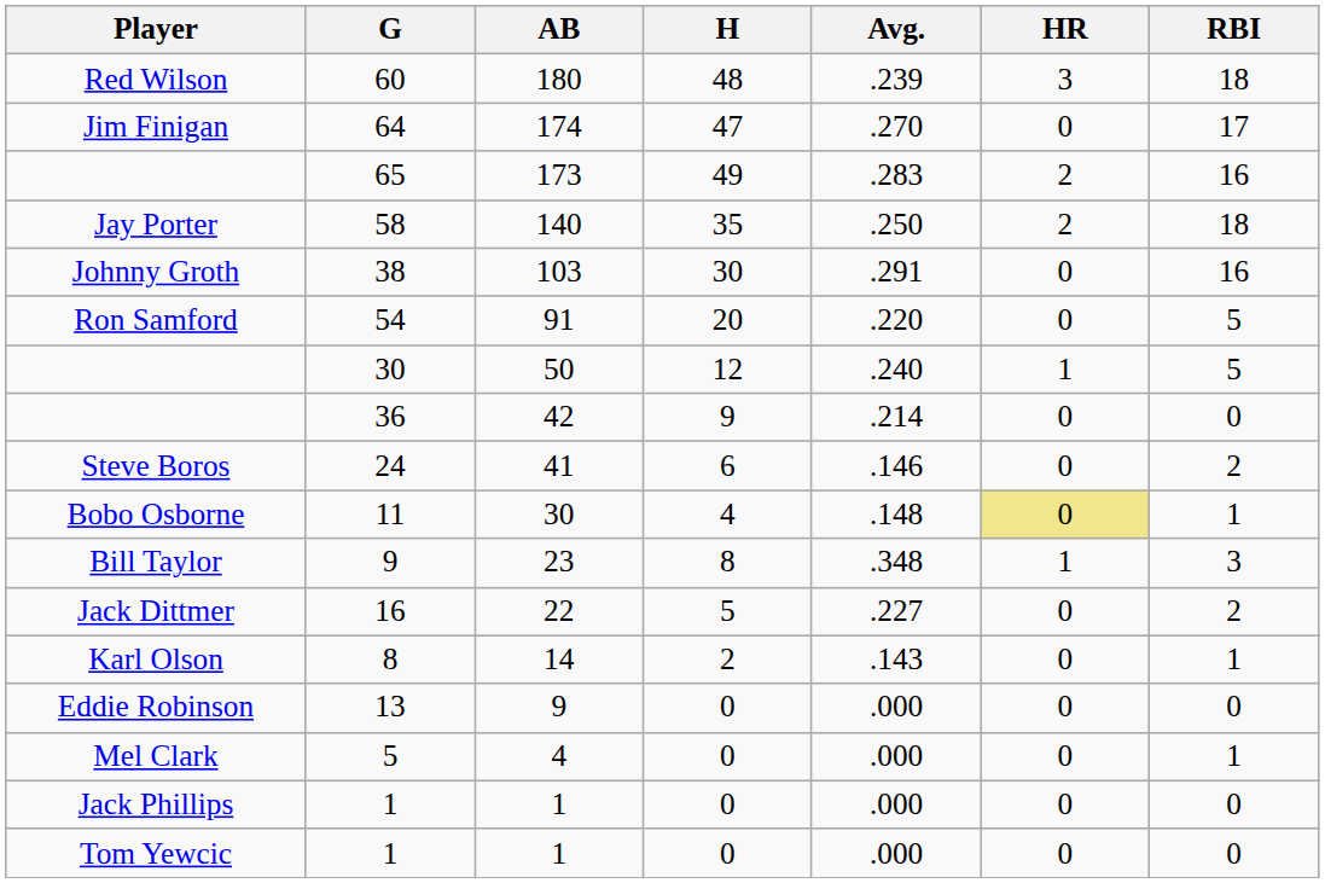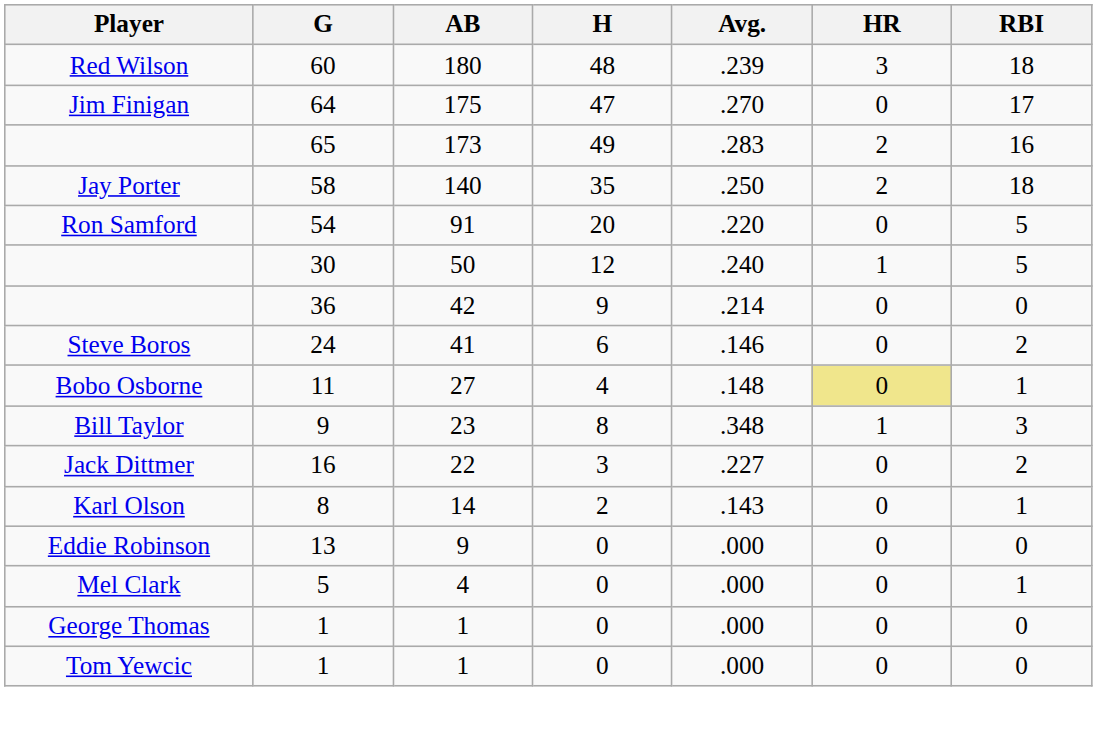 <table class="wikitable sortable">
 <tr>
 <th bgcolor="#DDDDFF" width="16%">Player</th>
 <th bgcolor="#DDDDFF" width="9%">G</th>
 <th bgcolor="#DDDDFF" width="9%">AB</th>
 <th bgcolor="#DDDDFF" width="9%">H</th>
 <th bgcolor="#DDDDFF" width="9%">Avg.</th>
 <th bgcolor="#DDDDFF" width="9%">HR</th>
 <th bgcolor="#DDDDFF" width="9%">RBI</th>
 </tr>
 <tr align="center">
 <td><a href='#'>Red Wilson</a></td>
 <td>60</td>
 <td>180</td>
 <td>48</td>
 <td>.239</td>
 <td>3</td>
 <td>18</td>
 </tr>
 <tr align="center">
 <td><a href='#'>Jim Finigan</a></td>
 <td>64</td>
-<td>174</td>
+<td>175</td>
 <td>47</td>
 <td>.270</td>
 <td>0</td>
 <td>17</td>
 </tr>
 <tr align="center">
 <td></td>
 <td>65</td>
 <td>173</td>
 <td>49</td>
 <td>.283</td>
 <td>2</td>
 <td>16</td>
 </tr>
 <tr align="center">
 <td><a href='#'>Jay Porter</a></td>
 <td>58</td>
 <td>140</td>
 <td>35</td>
 <td>.250</td>
 <td>2</td>
 <td>18</td>
-</tr>
-<tr align="center">
-<td><a href='#'>Johnny Groth</a></td>
-<td>38</td>
-<td>103</td>
-<td>30</td>
-<td>.291</td>
-<td>0</td>
-<td>16</td>
 </tr>
 <tr align="center">
 <td><a href='#'>Ron Samford</a></td>
 <td>54</td>
 <td>91</td>
 <td>20</td>
 <td>.220</td>
 <td>0</td>
 <td>5</td>
 </tr>
 <tr align="center">
 <td></td>
 <td>30</td>
 <td>50</td>
 <td>12</td>
 <td>.240</td>
 <td>1</td>
 <td>5</td>
 </tr>
 <tr align="center">
 <td></td>
 <td>36</td>
 <td>42</td>
 <td>9</td>
 <td>.214</td>
 <td>0</td>
 <td>0</td>
 </tr>
 <tr align="center">
 <td><a href='#'>Steve Boros</a></td>
 <td>24</td>
 <td>41</td>
 <td>6</td>
 <td>.146</td>
 <td>0</td>
 <td>2</td>
 </tr>
 <tr align="center">
 <td><a href='#'>Bobo Osborne</a></td>
 <td>11</td>
-<td>30</td>
+<td>27</td>
 <td>4</td>
 <td>.148</td>
 <td style="background: khaki;">0</td>
 <td>1</td>
 </tr>
 <tr align="center">
 <td><a href='#'>Bill Taylor</a></td>
 <td>9</td>
 <td>23</td>
 <td>8</td>
 <td>.348</td>
 <td>1</td>
 <td>3</td>
 </tr>
 <tr align="center">
 <td><a href='#'>Jack Dittmer</a></td>
 <td>16</td>
 <td>22</td>
-<td>5</td>
+<td>3</td>
 <td>.227</td>
 <td>0</td>
 <td>2</td>
 </tr>
 <tr align="center">
 <td><a href='#'>Karl Olson</a></td>
 <td>8</td>
 <td>14</td>
 <td>2</td>
 <td>.143</td>
 <td>0</td>
 <td>1</td>
 </tr>
 <tr align="center">
 <td><a href='#'>Eddie Robinson</a></td>
 <td>13</td>
 <td>9</td>
 <td>0</td>
 <td>.000</td>
 <td>0</td>
 <td>0</td>
 </tr>
 <tr align="center">
 <td><a href='#'>Mel Clark</a></td>
 <td>5</td>
 <td>4</td>
 <td>0</td>
 <td>.000</td>
 <td>0</td>
 <td>1</td>
 </tr>
 <tr align="center">
-<td><a href='#'>Jack Phillips</a></td>
+<td><a href='#'>George Thomas</a></td>
 <td>1</td>
 <td>1</td>
 <td>0</td>
 <td>.000</td>
 <td>0</td>
 <td>0</td>
 </tr>
 <tr align="center">
 <td><a href='#'>Tom Yewcic</a></td>
 <td>1</td>
 <td>1</td>
 <td>0</td>
 <td>.000</td>
 <td>0</td>
 <td>0</td>
 </tr>
 </table>
